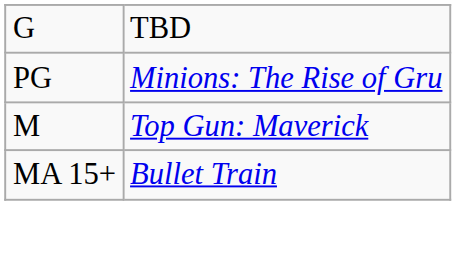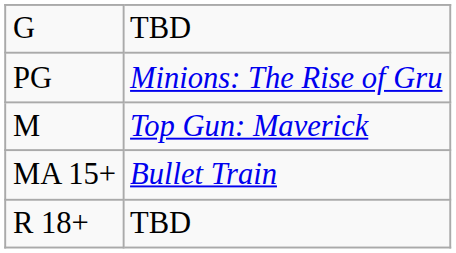 <table class="wikitable sortable" style="margin:auto; margin:auto;">
 <tr>
 <td>G</td>
 <td>TBD</td>
 </tr>
 <tr>
 <td>PG</td>
 <td><em><a href='#'>Minions: The Rise of Gru</a></em></td>
 </tr>
 <tr>
 <td>M</td>
 <td><em><a href='#'>Top Gun: Maverick</a></em></td>
 </tr>
 <tr>
 <td>MA 15+</td>
 <td><em><a href='#'>Bullet Train</a></em></td>
 </tr>
+<tr>
+<td>R 18+</td>
+<td>TBD</td>
+</tr>
 </table>
